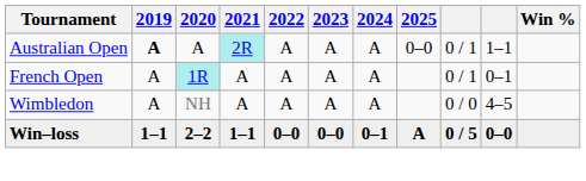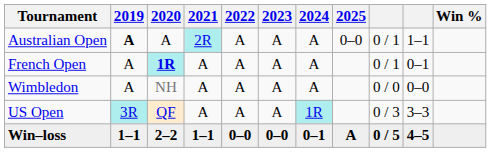 <table class=wikitable style=text-align:center>
 <tr>
 <th>Tournament</th>
 <th><a href='#'>2019</a></th>
 <th><a href='#'>2020</a></th>
 <th><a href='#'>2021</a></th>
 <th><a href='#'>2022</a></th>
 <th><a href='#'>2023</a></th>
 <th><a href='#'>2024</a></th>
 <th><a href='#'>2025</a></th>
 <th></th>
 <th></th>
 <th>Win %</th>
 </tr>
 <tr>
 <td style=text-align:left><a href='#'>Australian Open</a></td>
 <td><strong>A</strong></td>
 <td>A</td>
 <td bgcolor=afeeee><a href='#'>2R</a></td>
 <td>A</td>
 <td>A</td>
 <td>A</td>
 <td>0–0</td>
 <td>0 / 1</td>
 <td>1–1</td>
 <td></td>
 </tr>
 <tr>
 <td align=left><a href='#'>French Open</a></td>
 <td>A</td>
-<td bgcolor=afeeee><a href='#'>1R</a></td>
+<td bgcolor=afeeee><strong><a href='#'>1R</a></strong></td>
 <td>A</td>
 <td>A</td>
 <td>A</td>
 <td>A</td>
 <td></td>
 <td>0 / 1</td>
 <td>0–1</td>
 <td></td>
 </tr>
 <tr>
 <td align=left><a href='#'>Wimbledon</a></td>
 <td>A</td>
 <td style=color:#767676>NH</td>
 <td>A</td>
 <td>A</td>
 <td>A</td>
 <td>A</td>
 <td></td>
 <td>0 / 0</td>
-<td>4–5</td>
+<td>0–0</td>
+<td></td>
+</tr>
+<tr>
+<td align=left><a href='#'>US Open</a></td>
+<td bgcolor=afeeee><a href='#'>3R</a></td>
+<td bgcolor=ffebcd><a href='#'>QF</a></td>
+<td>A</td>
+<td>A</td>
+<td>A</td>
+<td bgcolor=afeeee><a href='#'>1R</a></td>
+<td></td>
+<td>0 / 3</td>
+<td>3–3</td>
 <td></td>
 </tr>
 <tr style=font-weight:bold;background:#efefef>
 <td style=text-align:left>Win–loss</td>
 <td>1–1</td>
 <td>2–2</td>
 <td>1–1</td>
 <td>0–0</td>
 <td>0–0</td>
 <td>0–1</td>
 <td>A</td>
 <td>0 / 5</td>
-<td>0–0</td>
+<td>4–5</td>
 <td></td>
 </tr>
 </table>
